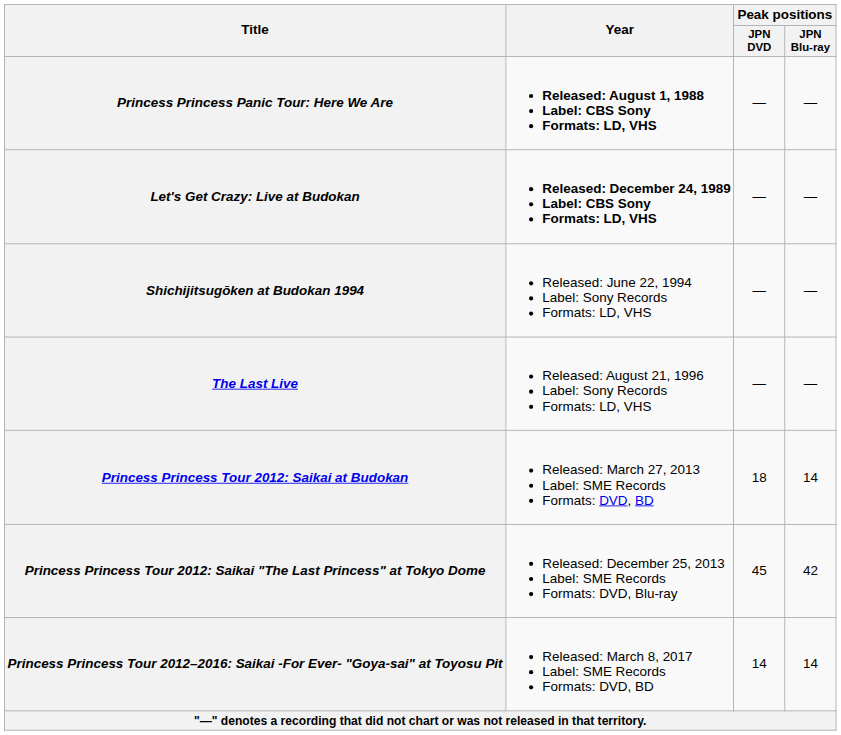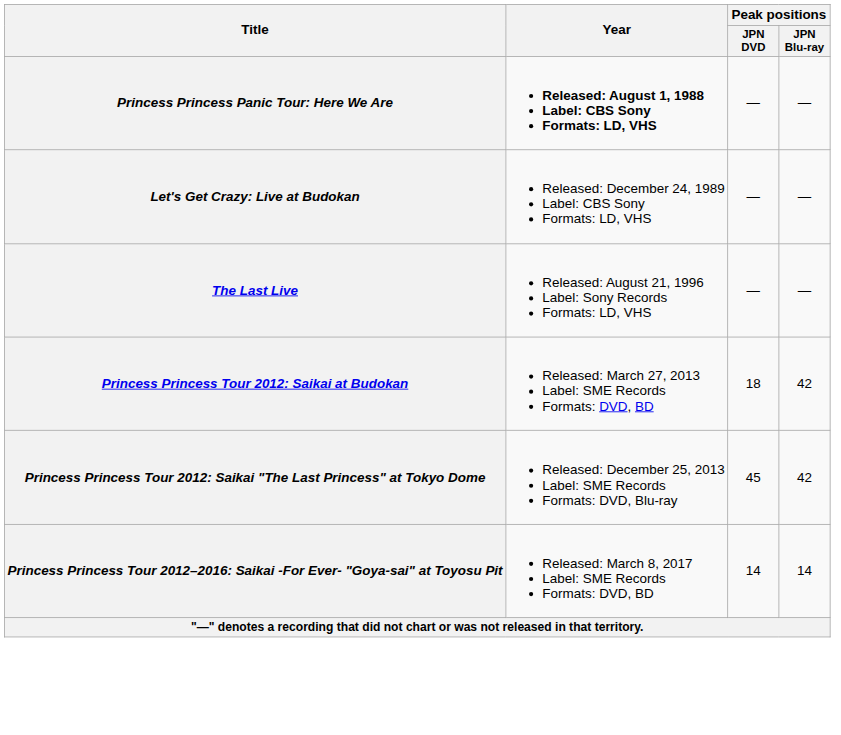 <table class="wikitable plainrowheaders">
 <tr>
 <th scope="col" rowspan="2">Title</th>
 <th scope="col" rowspan="2">Year</th>
 <th scope="col" colspan="2">Peak positions</th>
 </tr>
 <tr>
 <th scope="col" style="width:4em;font-size:85%">JPN<br>DVD<br></th>
 <th scope="col" style="width:4em;font-size:85%">JPN<br>Blu-ray<br></th>
 </tr>
 <tr>
 <th scope="row"><em>Princess Princess Panic Tour: Here We Are</em></th>
 <td><strong><br><ul><li>Released: August 1, 1988</li><li>Label: CBS Sony</li><li>Formats: LD, VHS</li></ul></strong></td>
 <td align="center">—</td>
 <td align="center">—</td>
 </tr>
 <tr>
 <th scope="row"><em>Let's Get Crazy: Live at Budokan</em></th>
-<td><strong><br><ul><li>Released: December 24, 1989</li><li>Label: CBS Sony</li><li>Formats: LD, VHS</li></ul></strong></td>
-<td align="center">—</td>
-<td align="center">—</td>
-</tr>
-<tr>
-<th scope="row"><em>Shichijitsugōken at Budokan 1994</em></th>
-<td><br><ul><li>Released: June 22, 1994</li><li>Label: Sony Records</li><li>Formats: LD, VHS</li></ul></td>
+<td><br><ul><li>Released: December 24, 1989</li><li>Label: CBS Sony</li><li>Formats: LD, VHS</li></ul></td>
 <td align="center">—</td>
 <td align="center">—</td>
 </tr>
 <tr>
 <th scope="row"><em><a href='#'>The Last Live</a></em></th>
 <td><br><ul><li>Released: August 21, 1996</li><li>Label: Sony Records</li><li>Formats: LD, VHS</li></ul></td>
 <td align="center">—</td>
 <td align="center">—</td>
 </tr>
 <tr>
 <th scope="row"><em><a href='#'>Princess Princess Tour 2012: Saikai at Budokan</a></em></th>
 <td><br><ul><li>Released: March 27, 2013</li><li>Label: SME Records</li><li>Formats: <a href='#'>DVD</a>, <a href='#'>BD</a></li></ul></td>
 <td align="center">18</td>
-<td align="center">14</td>
+<td align="center">42</td>
 </tr>
 <tr>
 <th scope="row"><em>Princess Princess Tour 2012: Saikai "The Last Princess" at Tokyo Dome</em></th>
 <td><br><ul><li>Released: December 25, 2013</li><li>Label: SME Records</li><li>Formats: DVD, Blu-ray</li></ul></td>
 <td align="center">45</td>
 <td align="center">42</td>
 </tr>
 <tr>
 <th scope="row"><em>Princess Princess Tour 2012–2016: Saikai -For Ever- "Goya-sai" at Toyosu Pit</em></th>
 <td><br><ul><li>Released: March 8, 2017</li><li>Label: SME Records</li><li>Formats: DVD, BD</li></ul></td>
 <td align="center">14</td>
 <td align="center">14</td>
 </tr>
 <tr>
 <th align="center" colspan="4" style="font-size:90%">"—" denotes a recording that did not chart or was not released in that territory.</th>
 </tr>
 </table>
